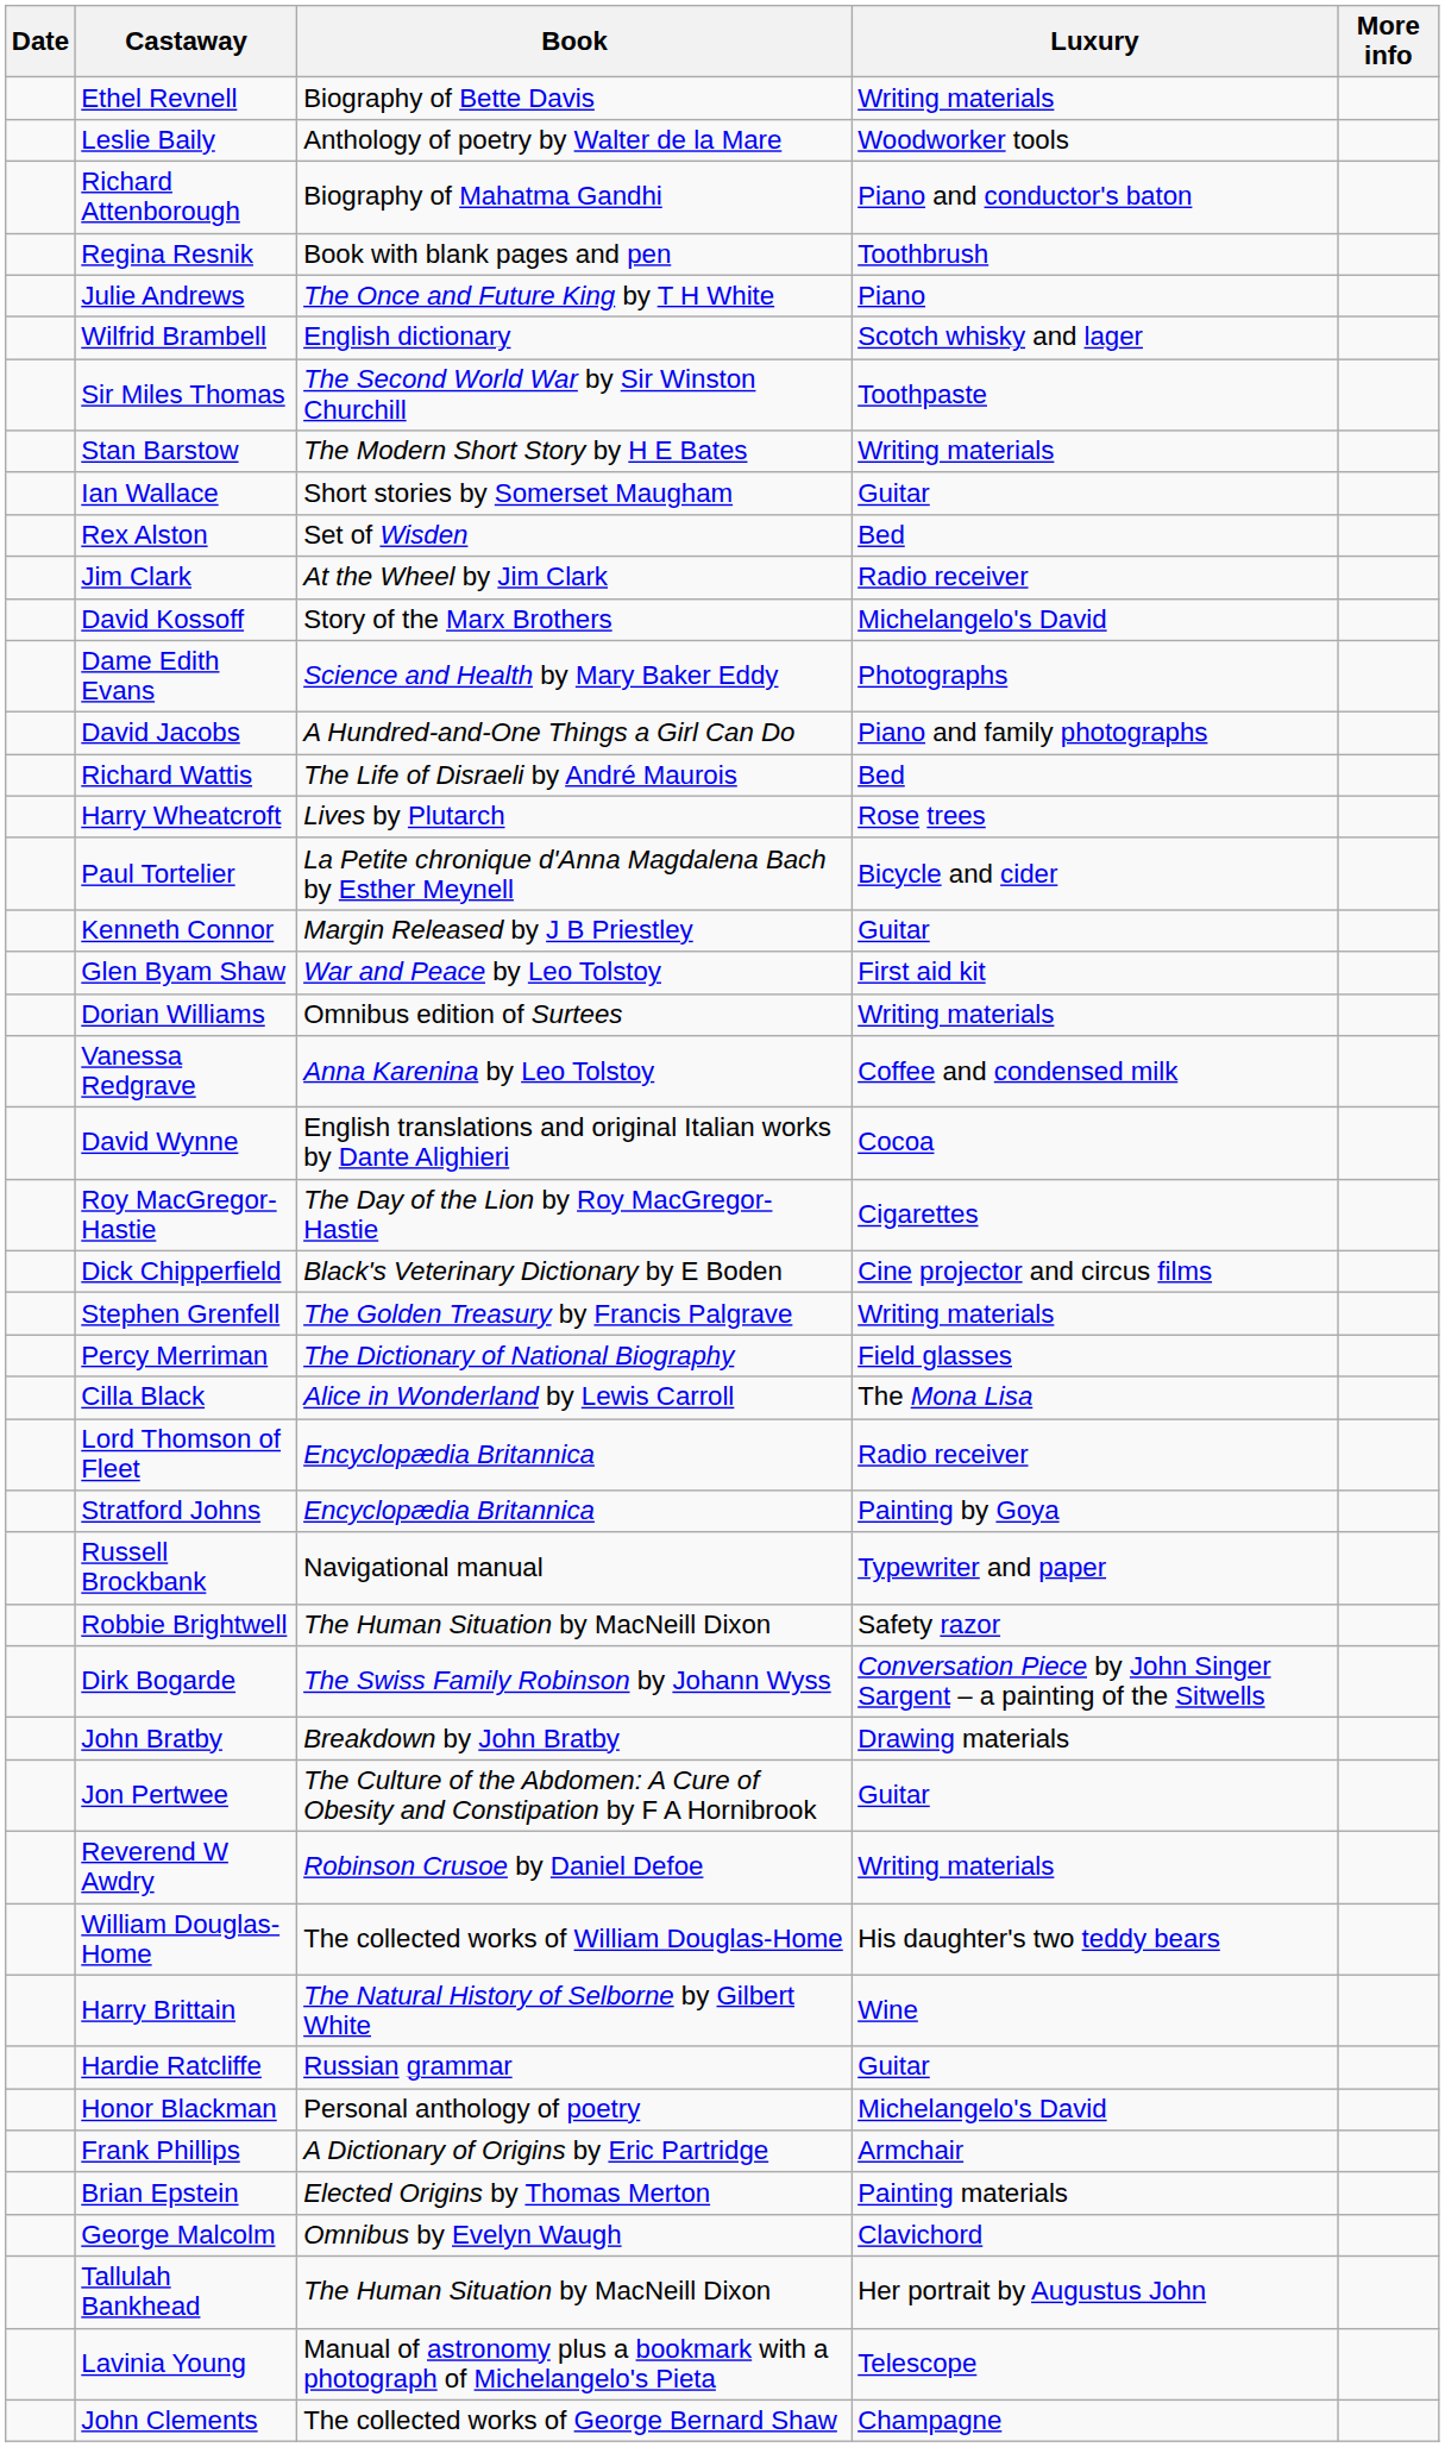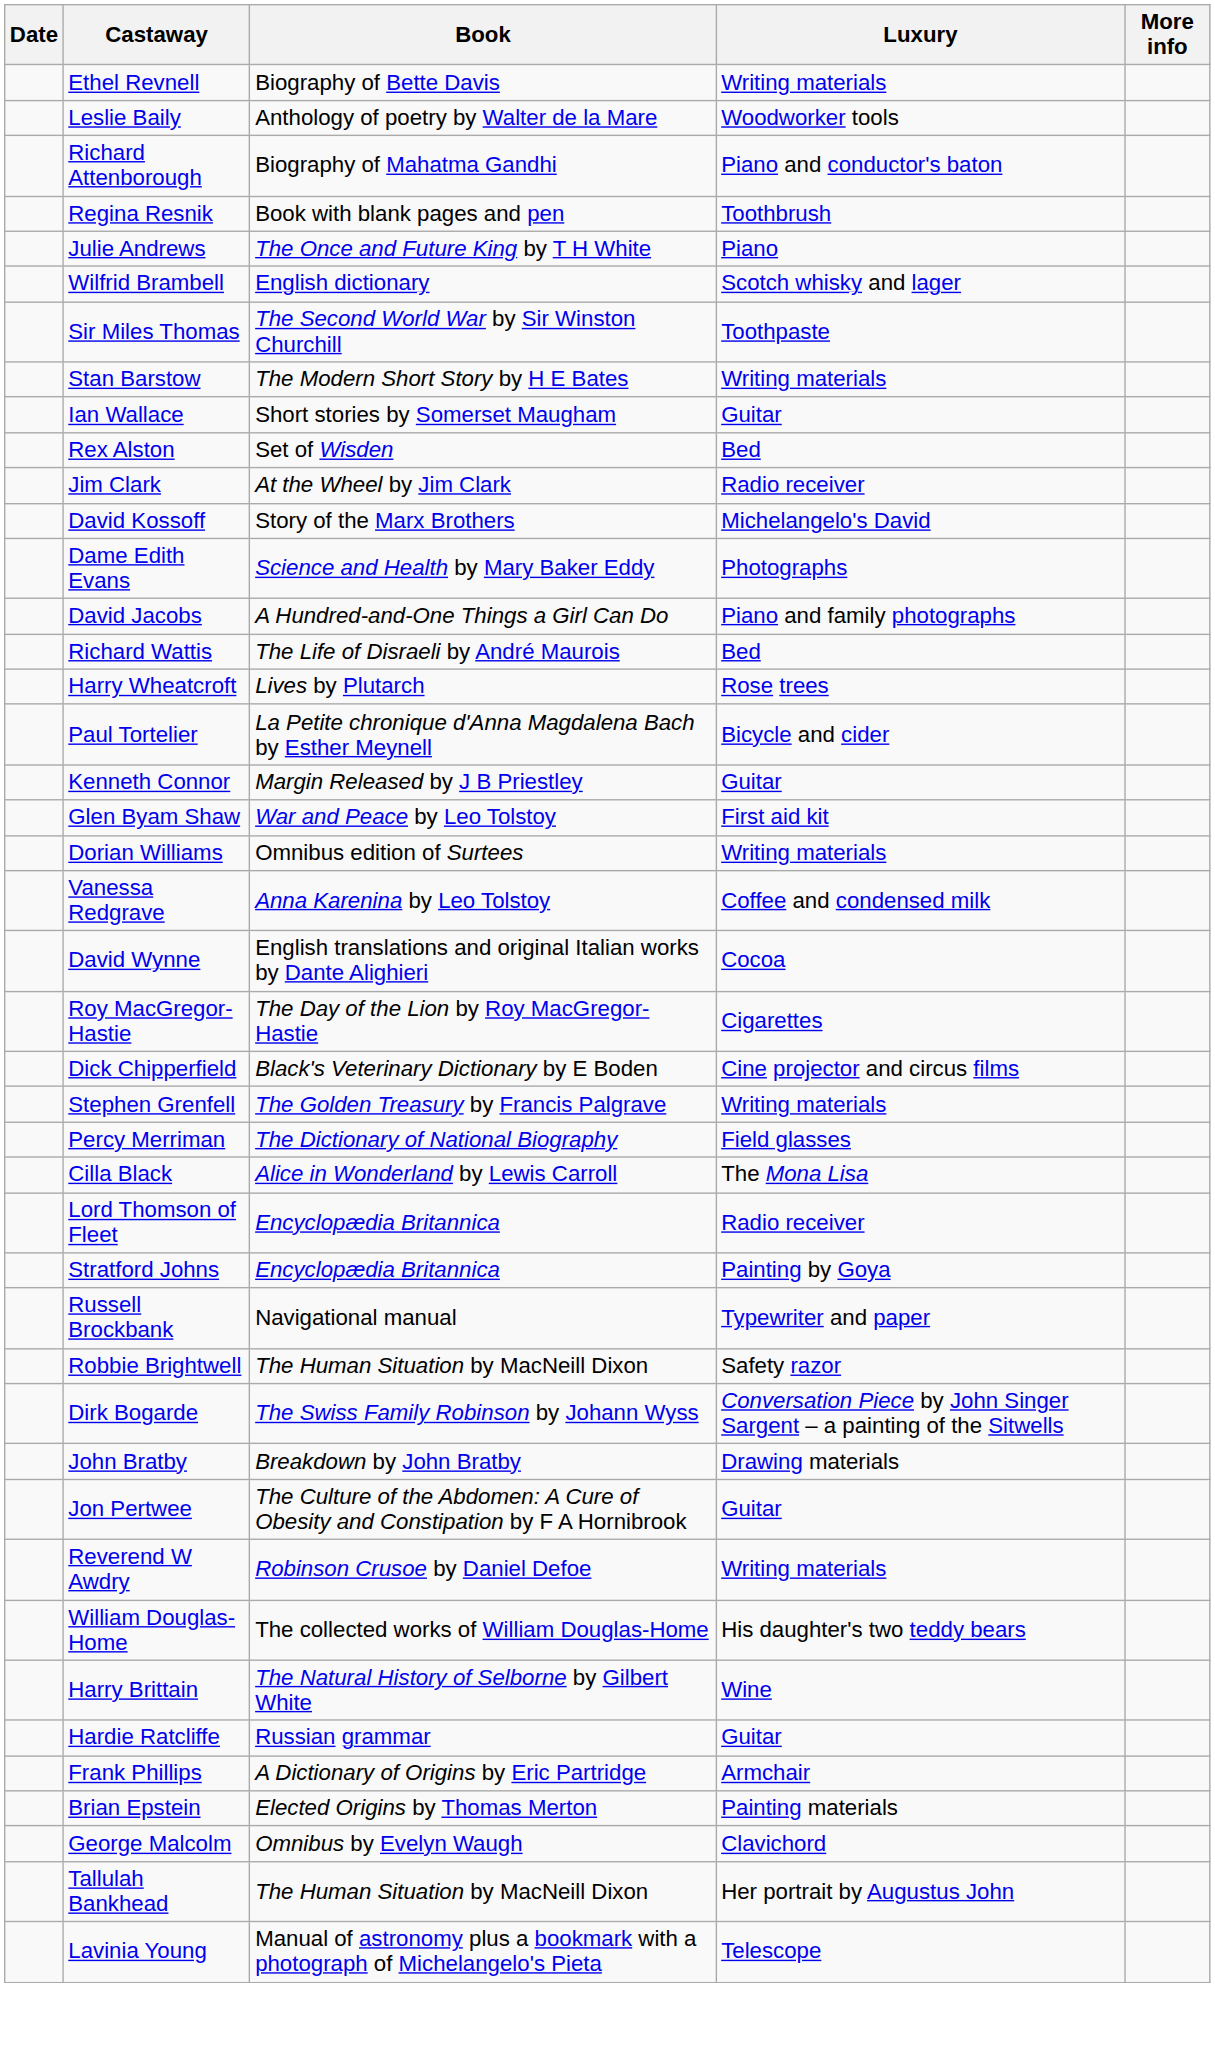 <table class="wikitable sortable">
 <tr>
 <th>Date</th>
 <th>Castaway</th>
 <th>Book</th>
 <th>Luxury</th>
 <th>More info</th>
 </tr>
 <tr>
 <td></td>
 <td><a href='#'>Ethel Revnell</a></td>
 <td>Biography of <a href='#'>Bette Davis</a></td>
 <td><a href='#'>Writing materials</a></td>
 <td></td>
 </tr>
 <tr>
 <td></td>
 <td><a href='#'>Leslie Baily</a></td>
 <td>Anthology of poetry by <a href='#'>Walter de la Mare</a></td>
 <td><a href='#'>Woodworker</a> tools</td>
 <td></td>
 </tr>
 <tr>
 <td></td>
 <td><a href='#'>Richard Attenborough</a></td>
 <td>Biography of <a href='#'>Mahatma Gandhi</a></td>
 <td><a href='#'>Piano</a> and <a href='#'>conductor's baton</a></td>
 <td></td>
 </tr>
 <tr>
 <td></td>
 <td><a href='#'>Regina Resnik</a></td>
 <td>Book with blank pages and <a href='#'>pen</a></td>
 <td><a href='#'>Toothbrush</a></td>
 <td></td>
 </tr>
 <tr>
 <td></td>
 <td><a href='#'>Julie Andrews</a></td>
 <td><em><a href='#'>The Once and Future King</a></em> by <a href='#'>T H White</a></td>
 <td><a href='#'>Piano</a></td>
 <td><br></td>
 </tr>
 <tr>
 <td></td>
 <td><a href='#'>Wilfrid Brambell</a></td>
 <td><a href='#'>English dictionary</a></td>
 <td><a href='#'>Scotch whisky</a> and <a href='#'>lager</a></td>
 <td></td>
 </tr>
 <tr>
 <td></td>
 <td><a href='#'>Sir Miles Thomas</a></td>
 <td><em><a href='#'>The Second World War</a></em> by <a href='#'>Sir Winston Churchill</a></td>
 <td><a href='#'>Toothpaste</a></td>
 <td></td>
 </tr>
 <tr>
 <td></td>
 <td><a href='#'>Stan Barstow</a></td>
 <td><em>The Modern Short Story</em> by <a href='#'>H E Bates</a></td>
 <td><a href='#'>Writing materials</a></td>
 <td></td>
 </tr>
 <tr>
 <td></td>
 <td><a href='#'>Ian Wallace</a></td>
 <td>Short stories by <a href='#'>Somerset Maugham</a></td>
 <td><a href='#'>Guitar</a></td>
 <td></td>
 </tr>
 <tr>
 <td></td>
 <td><a href='#'>Rex Alston</a></td>
 <td>Set of <em><a href='#'>Wisden</a></em></td>
 <td><a href='#'>Bed</a></td>
 <td></td>
 </tr>
 <tr>
 <td></td>
 <td><a href='#'>Jim Clark</a></td>
 <td><em>At the Wheel</em> by <a href='#'>Jim Clark</a></td>
 <td><a href='#'>Radio receiver</a></td>
 <td></td>
 </tr>
 <tr>
 <td></td>
 <td><a href='#'>David Kossoff</a></td>
 <td>Story of the <a href='#'>Marx Brothers</a></td>
 <td><a href='#'>Michelangelo's David</a></td>
 <td></td>
 </tr>
 <tr>
 <td></td>
 <td><a href='#'>Dame Edith Evans</a></td>
 <td><em><a href='#'>Science and Health</a></em> by <a href='#'>Mary Baker Eddy</a></td>
 <td><a href='#'>Photographs</a></td>
 <td></td>
 </tr>
 <tr>
 <td></td>
 <td><a href='#'>David Jacobs</a></td>
 <td><em>A Hundred-and-One Things a Girl Can Do</em></td>
 <td><a href='#'>Piano</a> and family <a href='#'>photographs</a></td>
 <td></td>
 </tr>
 <tr>
 <td></td>
 <td><a href='#'>Richard Wattis</a></td>
 <td><em>The Life of Disraeli</em> by <a href='#'>André Maurois</a></td>
 <td><a href='#'>Bed</a></td>
 <td></td>
 </tr>
 <tr>
 <td></td>
 <td><a href='#'>Harry Wheatcroft</a></td>
 <td><em>Lives</em> by <a href='#'>Plutarch</a></td>
 <td><a href='#'>Rose</a> <a href='#'>trees</a></td>
 <td></td>
 </tr>
 <tr>
 <td></td>
 <td><a href='#'>Paul Tortelier</a></td>
 <td><em>La Petite chronique d'Anna Magdalena Bach</em> by <a href='#'>Esther Meynell</a></td>
 <td><a href='#'>Bicycle</a> and <a href='#'>cider</a></td>
 <td></td>
 </tr>
 <tr>
 <td></td>
 <td><a href='#'>Kenneth Connor</a></td>
 <td><em>Margin Released</em> by <a href='#'>J B Priestley</a></td>
 <td><a href='#'>Guitar</a></td>
 <td></td>
 </tr>
 <tr>
 <td></td>
 <td><a href='#'>Glen Byam Shaw</a></td>
 <td><em><a href='#'>War and Peace</a></em> by <a href='#'>Leo Tolstoy</a></td>
 <td><a href='#'>First aid kit</a></td>
 <td></td>
 </tr>
 <tr>
 <td></td>
 <td><a href='#'>Dorian Williams</a></td>
 <td>Omnibus edition of <em>Surtees</em></td>
 <td><a href='#'>Writing materials</a></td>
 <td></td>
 </tr>
 <tr>
 <td></td>
 <td><a href='#'>Vanessa Redgrave</a></td>
 <td><em><a href='#'>Anna Karenina</a></em> by <a href='#'>Leo Tolstoy</a></td>
 <td><a href='#'>Coffee</a> and <a href='#'>condensed milk</a></td>
 <td></td>
 </tr>
 <tr>
 <td></td>
 <td><a href='#'>David Wynne</a></td>
 <td>English translations and original Italian works by <a href='#'>Dante Alighieri</a></td>
 <td><a href='#'>Cocoa</a></td>
 <td></td>
 </tr>
 <tr>
 <td></td>
 <td><a href='#'>Roy MacGregor-Hastie</a></td>
 <td><em>The Day of the Lion</em> by <a href='#'>Roy MacGregor-Hastie</a></td>
 <td><a href='#'>Cigarettes</a></td>
 <td></td>
 </tr>
 <tr>
 <td></td>
 <td><a href='#'>Dick Chipperfield</a></td>
 <td><em>Black's Veterinary Dictionary</em> by E Boden</td>
 <td><a href='#'>Cine</a> <a href='#'>projector</a> and circus <a href='#'>films</a></td>
 <td></td>
 </tr>
 <tr>
 <td></td>
 <td><a href='#'>Stephen Grenfell</a></td>
 <td><em><a href='#'>The Golden Treasury</a></em> by <a href='#'>Francis Palgrave</a></td>
 <td><a href='#'>Writing materials</a></td>
 <td></td>
 </tr>
 <tr>
 <td></td>
 <td><a href='#'>Percy Merriman</a></td>
 <td><em><a href='#'>The Dictionary of National Biography</a></em></td>
 <td><a href='#'>Field glasses</a></td>
 <td></td>
 </tr>
 <tr>
 <td></td>
 <td><a href='#'>Cilla Black</a></td>
 <td><em><a href='#'>Alice in Wonderland</a></em> by <a href='#'>Lewis Carroll</a></td>
 <td>The <em><a href='#'>Mona Lisa</a></em></td>
 <td></td>
 </tr>
 <tr>
 <td></td>
 <td><a href='#'>Lord Thomson of Fleet</a></td>
 <td><em><a href='#'>Encyclopædia Britannica</a></em></td>
 <td><a href='#'>Radio receiver</a></td>
 <td></td>
 </tr>
 <tr>
 <td></td>
 <td><a href='#'>Stratford Johns</a></td>
 <td><em><a href='#'>Encyclopædia Britannica</a></em></td>
 <td><a href='#'>Painting</a> by <a href='#'>Goya</a></td>
 <td></td>
 </tr>
 <tr>
 <td></td>
 <td><a href='#'>Russell Brockbank</a></td>
 <td>Navigational manual</td>
 <td><a href='#'>Typewriter</a> and <a href='#'>paper</a></td>
 <td></td>
 </tr>
 <tr>
 <td></td>
 <td><a href='#'>Robbie Brightwell</a></td>
 <td><em>The Human Situation</em> by MacNeill Dixon</td>
 <td>Safety <a href='#'>razor</a></td>
 <td></td>
 </tr>
 <tr>
 <td></td>
 <td><a href='#'>Dirk Bogarde</a></td>
 <td><em><a href='#'>The Swiss Family Robinson</a></em> by <a href='#'>Johann Wyss</a></td>
 <td><em><a href='#'>Conversation Piece</a></em> by <a href='#'>John Singer Sargent</a> – a painting of the <a href='#'>Sitwells</a></td>
 <td></td>
 </tr>
 <tr>
 <td></td>
 <td><a href='#'>John Bratby</a></td>
 <td><em>Breakdown</em> by <a href='#'>John Bratby</a></td>
 <td><a href='#'>Drawing</a> materials</td>
 <td></td>
 </tr>
 <tr>
 <td></td>
 <td><a href='#'>Jon Pertwee</a></td>
 <td><em>The Culture of the Abdomen: A Cure of Obesity and Constipation</em> by F A Hornibrook</td>
 <td><a href='#'>Guitar</a></td>
 <td></td>
 </tr>
 <tr>
 <td></td>
 <td><a href='#'>Reverend W Awdry</a></td>
 <td><em><a href='#'>Robinson Crusoe</a></em> by <a href='#'>Daniel Defoe</a></td>
 <td><a href='#'>Writing materials</a></td>
 <td></td>
 </tr>
 <tr>
 <td></td>
 <td><a href='#'>William Douglas-Home</a></td>
 <td>The collected works of <a href='#'>William Douglas-Home</a></td>
 <td>His daughter's two <a href='#'>teddy bears</a></td>
 <td></td>
 </tr>
 <tr>
 <td></td>
 <td><a href='#'>Harry Brittain</a></td>
 <td><em><a href='#'>The Natural History of Selborne</a></em> by <a href='#'>Gilbert White</a></td>
 <td><a href='#'>Wine</a></td>
 <td></td>
 </tr>
 <tr>
 <td></td>
 <td><a href='#'>Hardie Ratcliffe</a></td>
 <td><a href='#'>Russian</a> <a href='#'>grammar</a></td>
 <td><a href='#'>Guitar</a></td>
 <td></td>
 </tr>
 <tr>
 <td></td>
-<td><a href='#'>Honor Blackman</a></td>
-<td>Personal anthology of <a href='#'>poetry</a></td>
-<td><a href='#'>Michelangelo's David</a></td>
-<td></td>
-</tr>
-<tr>
-<td></td>
 <td><a href='#'>Frank Phillips</a></td>
 <td><em>A Dictionary of Origins</em> by <a href='#'>Eric Partridge</a></td>
 <td><a href='#'>Armchair</a></td>
 <td></td>
 </tr>
 <tr>
 <td></td>
 <td><a href='#'>Brian Epstein</a></td>
 <td><em>Elected Origins</em> by <a href='#'>Thomas Merton</a></td>
 <td><a href='#'>Painting</a> materials</td>
 <td></td>
 </tr>
 <tr>
 <td></td>
 <td><a href='#'>George Malcolm</a></td>
 <td><em>Omnibus</em> by <a href='#'>Evelyn Waugh</a></td>
 <td><a href='#'>Clavichord</a></td>
 <td></td>
 </tr>
 <tr>
 <td></td>
 <td><a href='#'>Tallulah Bankhead</a></td>
 <td><em>The Human Situation</em> by MacNeill Dixon</td>
 <td>Her portrait by <a href='#'>Augustus John</a></td>
 <td></td>
 </tr>
 <tr>
 <td></td>
 <td><a href='#'>Lavinia Young</a></td>
 <td>Manual of <a href='#'>astronomy</a> plus a <a href='#'>bookmark</a> with a <a href='#'>photograph</a> of <a href='#'>Michelangelo's Pieta</a></td>
 <td><a href='#'>Telescope</a></td>
 <td></td>
 </tr>
-<tr>
-<td></td>
-<td><a href='#'>John Clements</a></td>
-<td>The collected works of <a href='#'>George Bernard Shaw</a></td>
-<td><a href='#'>Champagne</a></td>
-<td></td>
-</tr>
 </table>
